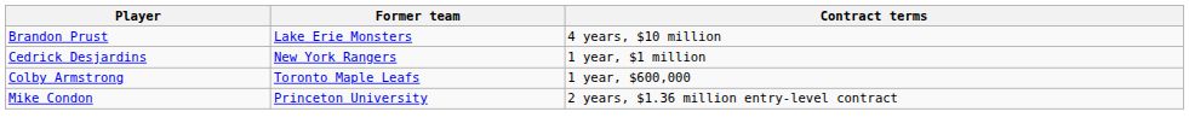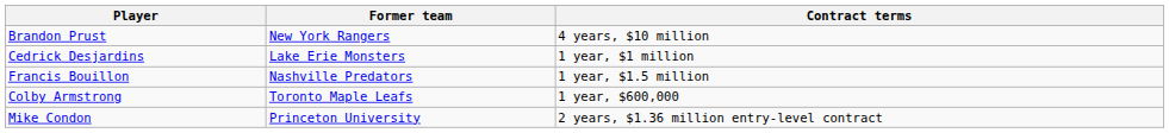 <table class="wikitable" style="width:95%;">
 <tr style="text-align:center; background:#ddd;">
 <th>Player</th>
 <th>Former team</th>
 <th>Contract terms</th>
 </tr>
 <tr>
 <td><a href='#'>Brandon Prust</a></td>
-<td><a href='#'>Lake Erie Monsters</a></td>
+<td><a href='#'>New York Rangers</a></td>
 <td>4 years, $10 million</td>
 </tr>
 <tr>
 <td><a href='#'>Cedrick Desjardins</a></td>
-<td><a href='#'>New York Rangers</a></td>
+<td><a href='#'>Lake Erie Monsters</a></td>
 <td>1 year, $1 million</td>
+</tr>
+<tr>
+<td><a href='#'>Francis Bouillon</a></td>
+<td><a href='#'>Nashville Predators</a></td>
+<td>1 year, $1.5 million</td>
 </tr>
 <tr>
 <td><a href='#'>Colby Armstrong</a></td>
 <td><a href='#'>Toronto Maple Leafs</a></td>
 <td>1 year, $600,000</td>
 </tr>
 <tr>
 <td><a href='#'>Mike Condon</a></td>
 <td><a href='#'>Princeton University</a></td>
 <td>2 years, $1.36 million entry-level contract</td>
 </tr>
 </table>
